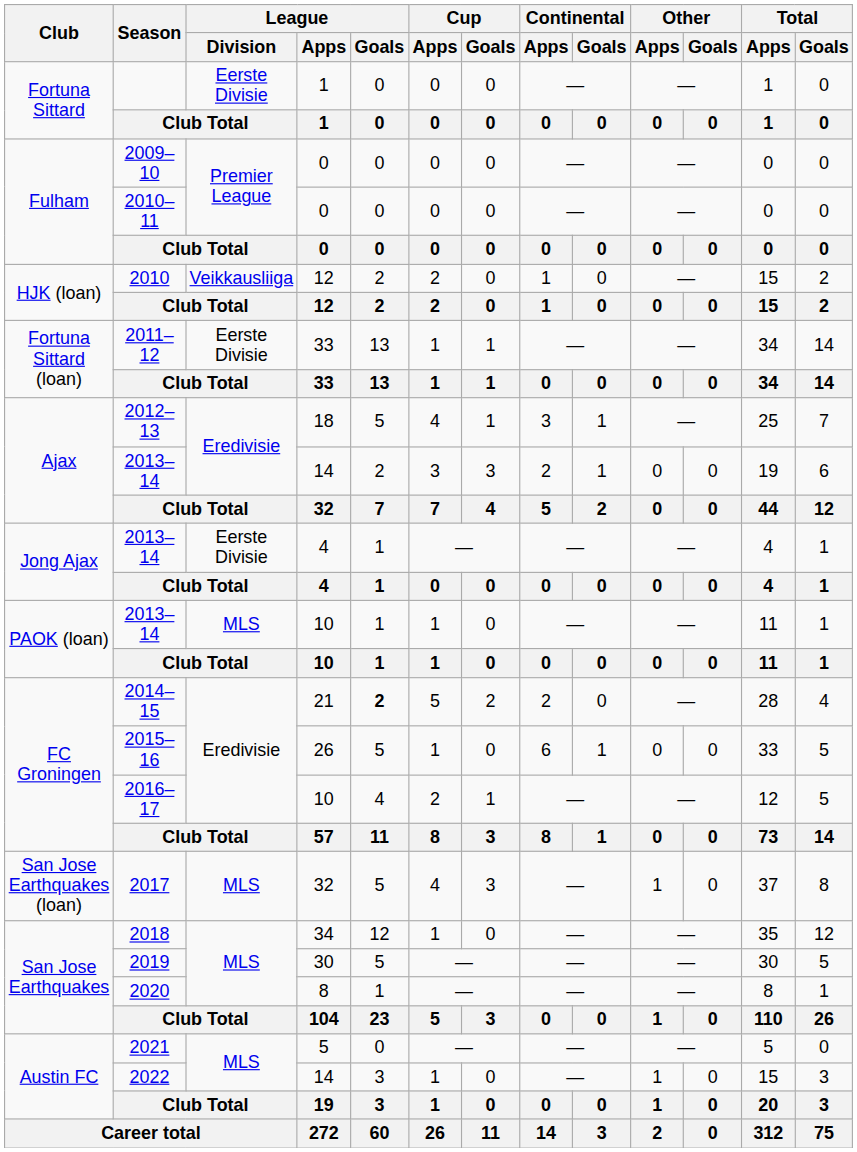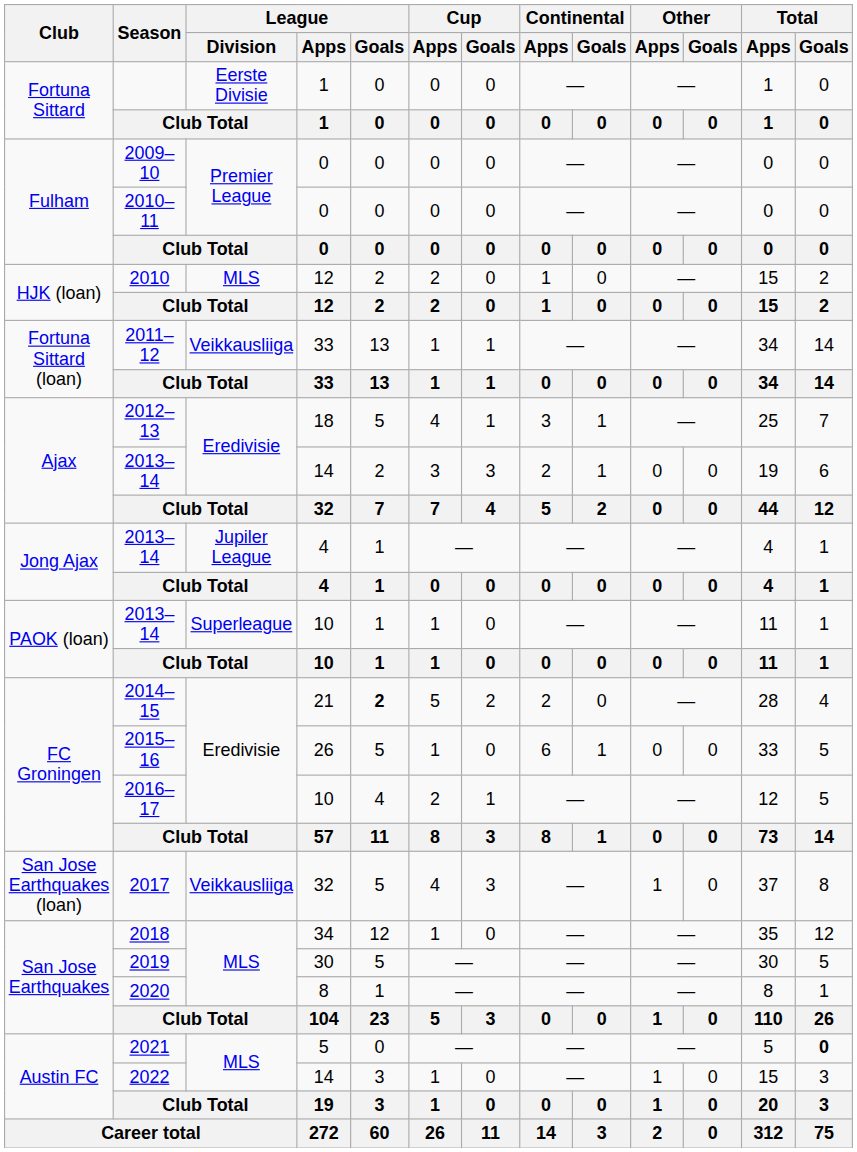 <table class="wikitable" style="text-align:center">
 <tr>
 <th rowspan="2">Club</th>
 <th rowspan="2">Season</th>
 <th colspan="3">League</th>
 <th colspan="2">Cup</th>
 <th colspan="2">Continental</th>
 <th colspan="2">Other</th>
 <th colspan="2">Total</th>
 </tr>
 <tr>
 <th>Division</th>
 <th>Apps</th>
 <th>Goals</th>
 <th>Apps</th>
 <th>Goals</th>
 <th>Apps</th>
 <th>Goals</th>
 <th>Apps</th>
 <th>Goals</th>
 <th>Apps</th>
 <th>Goals</th>
 </tr>
 <tr>
 <td rowspan=2><a href='#'>Fortuna Sittard</a></td>
 <td></td>
 <td><a href='#'>Eerste Divisie</a></td>
 <td>1</td>
 <td>0</td>
 <td>0</td>
 <td>0</td>
 <td colspan="2">—</td>
 <td colspan="2">—</td>
 <td>1</td>
 <td>0</td>
 </tr>
 <tr>
 <th colspan=2>Club Total</th>
 <th>1</th>
 <th>0</th>
 <th>0</th>
 <th>0</th>
 <th>0</th>
 <th>0</th>
 <th>0</th>
 <th>0</th>
 <th>1</th>
 <th>0</th>
 </tr>
 <tr>
 <td rowspan="3"><a href='#'>Fulham</a></td>
 <td><a href='#'>2009–10</a></td>
 <td rowspan="2"><a href='#'>Premier League</a></td>
 <td>0</td>
 <td>0</td>
 <td>0</td>
 <td>0</td>
 <td colspan="2">—</td>
 <td colspan="2">—</td>
 <td>0</td>
 <td>0</td>
 </tr>
 <tr>
 <td><a href='#'>2010–11</a></td>
 <td>0</td>
 <td>0</td>
 <td>0</td>
 <td>0</td>
 <td colspan="2">—</td>
 <td colspan="2">—</td>
 <td>0</td>
 <td>0</td>
 </tr>
 <tr>
 <th colspan="2">Club Total</th>
 <th>0</th>
 <th>0</th>
 <th>0</th>
 <th>0</th>
 <th>0</th>
 <th>0</th>
 <th>0</th>
 <th>0</th>
 <th>0</th>
 <th>0</th>
 </tr>
 <tr>
 <td rowspan=2><a href='#'>HJK</a> (loan)</td>
 <td><a href='#'>2010</a></td>
-<td><a href='#'>Veikkausliiga</a></td>
+<td><a href='#'>MLS</a></td>
 <td>12</td>
 <td>2</td>
 <td>2</td>
 <td>0</td>
 <td>1</td>
 <td>0</td>
 <td colspan="2">—</td>
 <td>15</td>
 <td>2</td>
 </tr>
 <tr>
 <th colspan=2>Club Total</th>
 <th>12</th>
 <th>2</th>
 <th>2</th>
 <th>0</th>
 <th>1</th>
 <th>0</th>
 <th>0</th>
 <th>0</th>
 <th>15</th>
 <th>2</th>
 </tr>
 <tr>
 <td rowspan="2"><a href='#'>Fortuna Sittard</a> (loan)</td>
 <td><a href='#'>2011–12</a></td>
-<td>Eerste Divisie</td>
+<td><a href='#'>Veikkausliiga</a></td>
 <td>33</td>
 <td>13</td>
 <td>1</td>
 <td>1</td>
 <td colspan="2">—</td>
 <td colspan="2">—</td>
 <td>34</td>
 <td>14</td>
 </tr>
 <tr>
 <th colspan="2">Club Total</th>
 <th>33</th>
 <th>13</th>
 <th>1</th>
 <th>1</th>
 <th>0</th>
 <th>0</th>
 <th>0</th>
 <th>0</th>
 <th>34</th>
 <th>14</th>
 </tr>
 <tr>
 <td rowspan="3"><a href='#'>Ajax</a></td>
 <td><a href='#'>2012–13</a></td>
 <td rowspan="2"><a href='#'>Eredivisie</a></td>
 <td>18</td>
 <td>5</td>
 <td>4</td>
 <td>1</td>
 <td>3</td>
 <td>1</td>
 <td colspan="2">—</td>
 <td>25</td>
 <td>7</td>
 </tr>
 <tr>
 <td><a href='#'>2013–14</a></td>
 <td>14</td>
 <td>2</td>
 <td>3</td>
 <td>3</td>
 <td>2</td>
 <td>1</td>
 <td>0</td>
 <td>0</td>
 <td>19</td>
 <td>6</td>
 </tr>
 <tr>
 <th colspan="2">Club Total</th>
 <th>32</th>
 <th>7</th>
 <th>7</th>
 <th>4</th>
 <th>5</th>
 <th>2</th>
 <th>0</th>
 <th>0</th>
 <th>44</th>
 <th>12</th>
 </tr>
 <tr>
 <td rowspan=2><a href='#'>Jong Ajax</a></td>
 <td><a href='#'>2013–14</a></td>
-<td>Eerste Divisie</td>
+<td><a href='#'>Jupiler League</a></td>
 <td>4</td>
 <td>1</td>
 <td colspan="2">—</td>
 <td colspan="2">—</td>
 <td colspan="2">—</td>
 <td>4</td>
 <td>1</td>
 </tr>
 <tr>
 <th colspan=2>Club Total</th>
 <th>4</th>
 <th>1</th>
 <th>0</th>
 <th>0</th>
 <th>0</th>
 <th>0</th>
 <th>0</th>
 <th>0</th>
 <th>4</th>
 <th>1</th>
 </tr>
 <tr>
 <td rowspan=2><a href='#'>PAOK</a> (loan)</td>
 <td><a href='#'>2013–14</a></td>
-<td><a href='#'>MLS</a></td>
+<td><a href='#'>Superleague</a></td>
 <td>10</td>
 <td>1</td>
 <td>1</td>
 <td>0</td>
 <td colspan="2">—</td>
 <td colspan="2">—</td>
 <td>11</td>
 <td>1</td>
 </tr>
 <tr>
 <th colspan=2>Club Total</th>
 <th>10</th>
 <th>1</th>
 <th>1</th>
 <th>0</th>
 <th>0</th>
 <th>0</th>
 <th>0</th>
 <th>0</th>
 <th>11</th>
 <th>1</th>
 </tr>
 <tr>
 <td rowspan="4"><a href='#'>FC Groningen</a></td>
 <td><a href='#'>2014–15</a></td>
 <td rowspan="3">Eredivisie</td>
 <td>21</td>
 <td><strong>2</strong></td>
 <td>5</td>
 <td>2</td>
 <td>2</td>
 <td>0</td>
 <td colspan="2">—</td>
 <td>28</td>
 <td>4</td>
 </tr>
 <tr>
 <td><a href='#'>2015–16</a></td>
 <td>26</td>
 <td>5</td>
 <td>1</td>
 <td>0</td>
 <td>6</td>
 <td>1</td>
 <td>0</td>
 <td>0</td>
 <td>33</td>
 <td>5</td>
 </tr>
 <tr>
 <td><a href='#'>2016–17</a></td>
 <td>10</td>
 <td>4</td>
 <td>2</td>
 <td>1</td>
 <td colspan="2">—</td>
 <td colspan="2">—</td>
 <td>12</td>
 <td>5</td>
 </tr>
 <tr>
 <th colspan="2">Club Total</th>
 <th>57</th>
 <th>11</th>
 <th>8</th>
 <th>3</th>
 <th>8</th>
 <th>1</th>
 <th>0</th>
 <th>0</th>
 <th>73</th>
 <th>14</th>
 </tr>
 <tr>
 <td><a href='#'>San Jose Earthquakes</a> (loan)</td>
 <td><a href='#'>2017</a></td>
-<td><a href='#'>MLS</a></td>
+<td><a href='#'>Veikkausliiga</a></td>
 <td>32</td>
 <td>5</td>
 <td>4</td>
 <td>3</td>
 <td colspan="2">—</td>
 <td>1</td>
 <td>0</td>
 <td>37</td>
 <td>8</td>
 </tr>
 <tr>
 <td rowspan="4"><a href='#'>San Jose Earthquakes</a></td>
 <td><a href='#'>2018</a></td>
 <td rowspan="3"><a href='#'>MLS</a></td>
 <td>34</td>
 <td>12</td>
 <td>1</td>
 <td>0</td>
 <td colspan="2">—</td>
 <td colspan="2">—</td>
 <td>35</td>
 <td>12</td>
 </tr>
 <tr>
 <td><a href='#'>2019</a></td>
 <td>30</td>
 <td>5</td>
 <td colspan="2">—</td>
 <td colspan="2">—</td>
 <td colspan="2">—</td>
 <td>30</td>
 <td>5</td>
 </tr>
 <tr>
 <td><a href='#'>2020</a></td>
 <td>8</td>
 <td>1</td>
 <td colspan="2">—</td>
 <td colspan="2">—</td>
 <td colspan="2">—</td>
 <td>8</td>
 <td>1</td>
 </tr>
 <tr>
 <th colspan="2">Club Total</th>
 <th>104</th>
 <th>23</th>
 <th>5</th>
 <th>3</th>
 <th>0</th>
 <th>0</th>
 <th>1</th>
 <th>0</th>
 <th>110</th>
 <th>26</th>
 </tr>
 <tr>
 <td rowspan=3><a href='#'>Austin FC</a></td>
 <td><a href='#'>2021</a></td>
 <td rowspan=2><a href='#'>MLS</a></td>
 <td>5</td>
 <td>0</td>
 <td colspan="2">—</td>
 <td colspan="2">—</td>
 <td colspan="2">—</td>
 <td>5</td>
-<td>0</td>
+<td><strong>0</strong></td>
 </tr>
 <tr>
 <td><a href='#'>2022</a></td>
 <td>14</td>
 <td>3</td>
 <td>1</td>
 <td>0</td>
 <td colspan="2">—</td>
 <td>1</td>
 <td>0</td>
 <td>15</td>
 <td>3</td>
 </tr>
 <tr>
 <th colspan=2>Club Total</th>
 <th>19</th>
 <th>3</th>
 <th>1</th>
 <th>0</th>
 <th>0</th>
 <th>0</th>
 <th>1</th>
 <th>0</th>
 <th>20</th>
 <th>3</th>
 </tr>
 <tr>
 <th colspan="3">Career total</th>
 <th>272</th>
 <th>60</th>
 <th>26</th>
 <th>11</th>
 <th>14</th>
 <th>3</th>
 <th>2</th>
 <th>0</th>
 <th>312</th>
 <th>75</th>
 </tr>
 </table>
